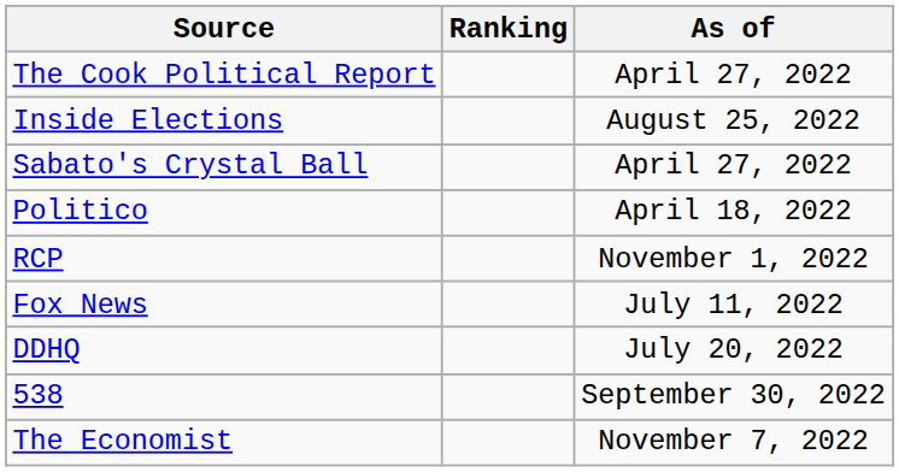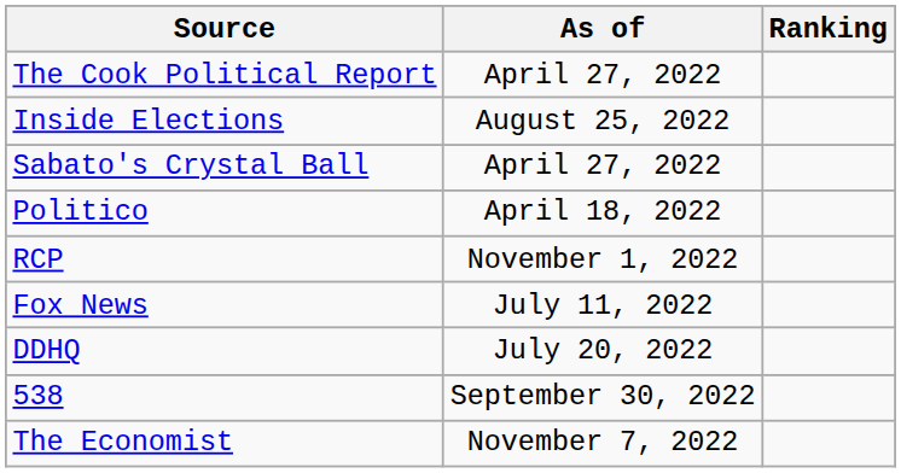 <table class="wikitable" style="text-align:center">
 <tr>
 <th>Source</th>
+<th>As of</th>
 <th>Ranking</th>
-<th>As of</th>
 </tr>
 <tr>
 <td align=left><a href='#'>The Cook Political Report</a></td>
+<td>April 27, 2022</td>
 <td></td>
-<td>April 27, 2022</td>
 </tr>
 <tr>
 <td align=left><a href='#'>Inside Elections</a></td>
+<td>August 25, 2022</td>
 <td></td>
-<td>August 25, 2022</td>
 </tr>
 <tr>
 <td align=left><a href='#'>Sabato's Crystal Ball</a></td>
+<td>April 27, 2022</td>
 <td></td>
-<td>April 27, 2022</td>
 </tr>
 <tr>
 <td align="left"><a href='#'>Politico</a></td>
+<td>April 18, 2022</td>
 <td></td>
-<td>April 18, 2022</td>
 </tr>
 <tr>
 <td align="left"><a href='#'>RCP</a></td>
+<td>November 1, 2022</td>
 <td></td>
-<td>November 1, 2022</td>
 </tr>
 <tr>
 <td align=left><a href='#'>Fox News</a></td>
+<td>July 11, 2022</td>
 <td></td>
-<td>July 11, 2022</td>
 </tr>
 <tr>
 <td align="left"><a href='#'>DDHQ</a></td>
+<td>July 20, 2022</td>
 <td></td>
-<td>July 20, 2022</td>
 </tr>
 <tr>
 <td align="left"><a href='#'>538</a></td>
+<td>September 30, 2022</td>
 <td></td>
-<td>September 30, 2022</td>
 </tr>
 <tr>
 <td align="left"><a href='#'>The Economist</a></td>
+<td>November 7, 2022</td>
 <td></td>
-<td>November 7, 2022</td>
 </tr>
 </table>
